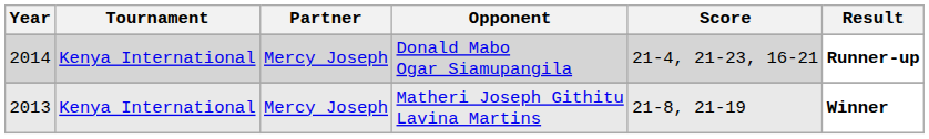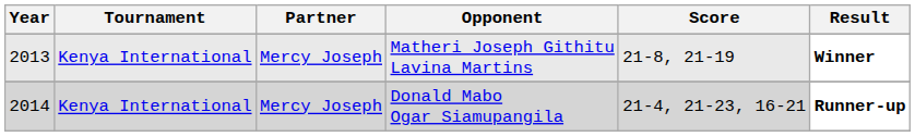 <table class="sortable wikitable" style="font-size: 90%;">
 <tr>
 <th>Year</th>
 <th>Tournament</th>
 <th>Partner</th>
 <th>Opponent</th>
 <th>Score</th>
 <th>Result</th>
+</tr>
+<tr>
+</tr>
+<tr style="background:#E9E9E9">
+<td align="center">2013</td>
+<td align="left"><a href='#'>Kenya International</a></td>
+<td align="left"> <a href='#'>Mercy Joseph</a></td>
+<td align="left"> <a href='#'>Matheri Joseph Githitu</a><br> <a href='#'>Lavina Martins</a></td>
+<td align="left">21-8, 21-19</td>
+<td style="text-align:left; background:white"> <strong>Winner</strong></td>
 </tr>
 <tr>
 </tr>
 <tr style="background:#D5D5D5">
 <td align="center">2014</td>
 <td align="left"><a href='#'>Kenya International</a></td>
 <td align="left"> <a href='#'>Mercy Joseph</a></td>
 <td align="left"> <a href='#'>Donald Mabo</a><br> <a href='#'>Ogar Siamupangila</a></td>
 <td align="left">21-4, 21-23, 16-21</td>
 <td style="text-align:left; background:white"> <strong>Runner-up</strong></td>
 </tr>
 <tr>
 </tr>
-<tr style="background:#E9E9E9">
-<td align="center">2013</td>
-<td align="left"><a href='#'>Kenya International</a></td>
-<td align="left"> <a href='#'>Mercy Joseph</a></td>
-<td align="left"> <a href='#'>Matheri Joseph Githitu</a><br> <a href='#'>Lavina Martins</a></td>
-<td align="left">21-8, 21-19</td>
-<td style="text-align:left; background:white"> <strong>Winner</strong></td>
-</tr>
-<tr>
-</tr>
 </table>
